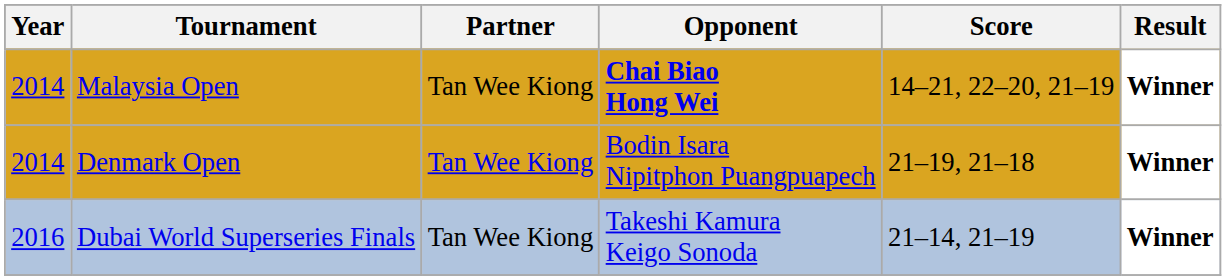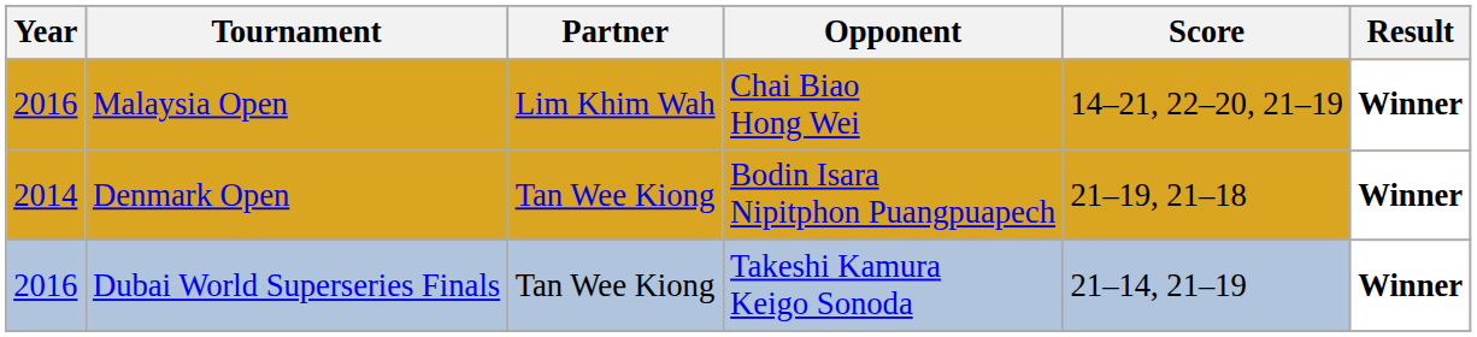 <table class="sortable wikitable" style="font-size: 90%;">
 <tr>
 <th>Year</th>
 <th>Tournament</th>
 <th>Partner</th>
 <th>Opponent</th>
 <th>Score</th>
 <th>Result</th>
 </tr>
 <tr style="background:#DAA520">
-<td align="center"><a href='#'>2014</a></td>
+<td align="center"><a href='#'>2016</a></td>
 <td align="left"><a href='#'>Malaysia Open</a></td>
-<td align="left"> Tan Wee Kiong</td>
-<td align="left"><strong> <a href='#'>Chai Biao</a> <br>  <a href='#'>Hong Wei</a></strong></td>
+<td align="left"> <a href='#'>Lim Khim Wah</a></td>
+<td align="left"> <a href='#'>Chai Biao</a> <br>  <a href='#'>Hong Wei</a></td>
 <td align="left">14–21, 22–20, 21–19</td>
 <td style="text-align:left; background:white"> <strong>Winner</strong></td>
 </tr>
 <tr style="background:#DAA520">
 <td align="center"><a href='#'>2014</a></td>
 <td align="left"><a href='#'>Denmark Open</a></td>
 <td align="left"> <a href='#'>Tan Wee Kiong</a></td>
 <td align="left"> <a href='#'>Bodin Isara</a> <br>  <a href='#'>Nipitphon Puangpuapech</a></td>
 <td align="left">21–19, 21–18</td>
 <td style="text-align:left; background:white"> <strong>Winner</strong></td>
 </tr>
 <tr style="background:#B0C4DE">
 <td align="center"><a href='#'>2016</a></td>
 <td align="left"><a href='#'>Dubai World Superseries Finals</a></td>
 <td align="left"> Tan Wee Kiong</td>
 <td align="left"> <a href='#'>Takeshi Kamura</a> <br>  <a href='#'>Keigo Sonoda</a></td>
 <td align="left">21–14, 21–19</td>
 <td style="text-align:left; background:white"> <strong>Winner</strong></td>
 </tr>
 </table>
